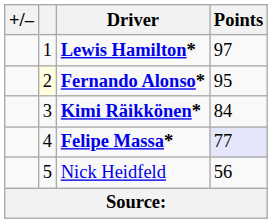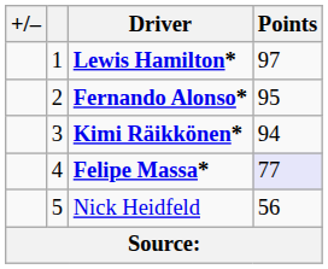 <table class="wikitable" style="font-size: 85%;">
 <tr>
 <th>+/–</th>
 <th></th>
 <th>Driver</th>
 <th>Points</th>
 </tr>
 <tr>
 <td></td>
 <td align="center">1</td>
 <td> <strong><a href='#'>Lewis Hamilton</a>*</strong></td>
 <td>97</td>
 </tr>
 <tr>
 <td></td>
-<td align="center" style="background: lightyellow;">2</td>
+<td align="center">2</td>
 <td> <strong><a href='#'>Fernando Alonso</a>*</strong></td>
 <td>95</td>
 </tr>
 <tr>
 <td></td>
 <td align="center">3</td>
 <td> <strong><a href='#'>Kimi Räikkönen</a>*</strong></td>
-<td>84</td>
+<td>94</td>
 </tr>
 <tr>
 <td></td>
 <td align="center">4</td>
 <td> <strong><a href='#'>Felipe Massa</a>*</strong></td>
 <td style="background: lavender;">77</td>
 </tr>
 <tr>
 <td></td>
 <td align="center">5</td>
 <td> <a href='#'>Nick Heidfeld</a></td>
 <td>56</td>
 </tr>
 <tr>
 <th colspan=4>Source: </th>
 </tr>
 </table>
